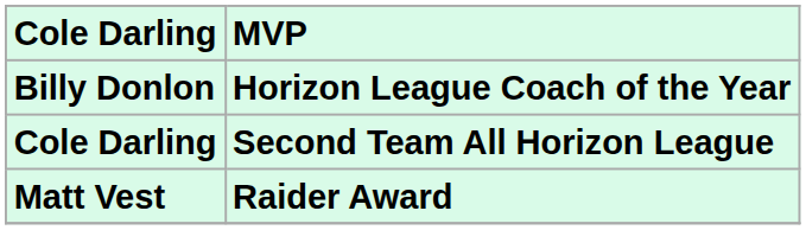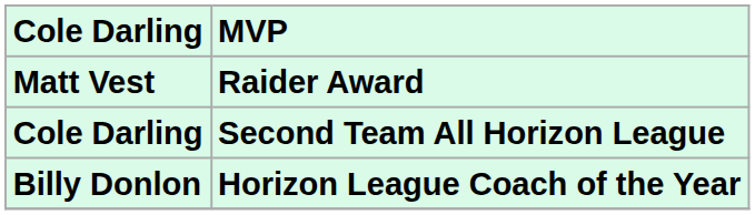 <table class="wikitable" style="background:#d9fbe8; font-size:95%;">
 <tr>
 <td><strong>Cole Darling</strong></td>
 <td><strong>MVP</strong></td>
 </tr>
 <tr>
-<td><strong>Billy Donlon</strong></td>
-<td><strong>Horizon League Coach of the Year</strong></td>
+<td><strong>Matt Vest</strong></td>
+<td><strong>Raider Award</strong></td>
 </tr>
 <tr>
 <td><strong>Cole Darling</strong></td>
 <td><strong>Second Team All Horizon League</strong></td>
 </tr>
 <tr>
-<td><strong>Matt Vest</strong></td>
-<td><strong>Raider Award</strong></td>
+<td><strong>Billy Donlon</strong></td>
+<td><strong>Horizon League Coach of the Year</strong></td>
 </tr>
 <tr>
 </tr>
 </table>
